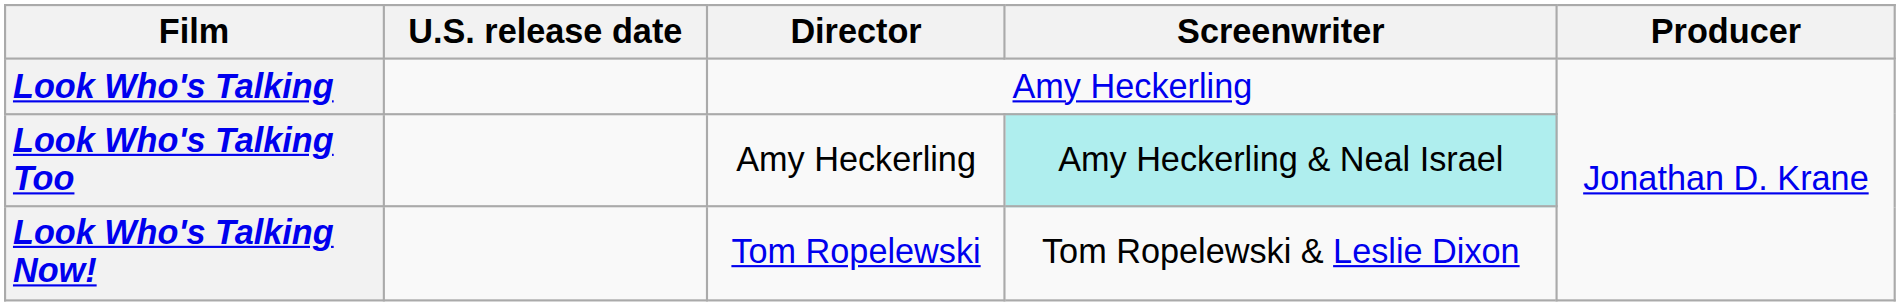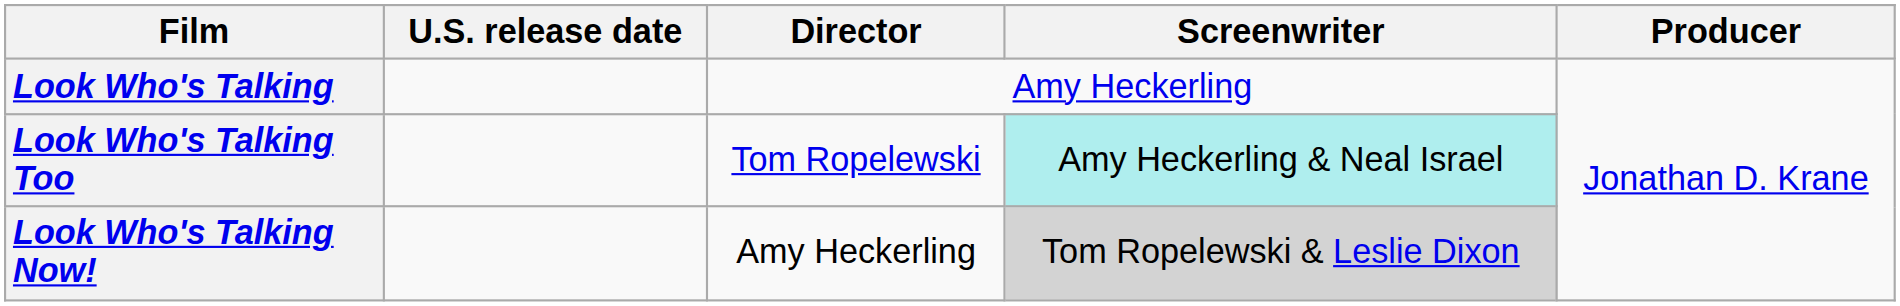 <table class="wikitable plainrowheaders" style="text-align:center" width=100%>
 <tr>
 <th scope="col" style="width:20%;">Film</th>
 <th scope="col">U.S. release date</th>
 <th scope="col">Director</th>
 <th scope="col">Screenwriter</th>
 <th scope="col">Producer</th>
 </tr>
 <tr>
 <th scope="row" style="text-align:left"><em><a href='#'>Look Who's Talking</a></em></th>
 <td></td>
 <td colspan="2"><a href='#'>Amy Heckerling</a></td>
 <td rowspan="3"><a href='#'>Jonathan D. Krane</a></td>
 </tr>
 <tr>
 <th scope="row" style="text-align:left"><em><a href='#'>Look Who's Talking Too</a></em></th>
 <td></td>
-<td>Amy Heckerling</td>
+<td><a href='#'>Tom Ropelewski</a></td>
 <td style="background: paleturquoise;">Amy Heckerling & Neal Israel</td>
 </tr>
 <tr>
 <th scope="row" style="text-align:left"><em><a href='#'>Look Who's Talking Now!</a></em></th>
 <td></td>
-<td><a href='#'>Tom Ropelewski</a></td>
-<td>Tom Ropelewski & <a href='#'>Leslie Dixon</a></td>
+<td>Amy Heckerling</td>
+<td style="background: lightgrey;">Tom Ropelewski & <a href='#'>Leslie Dixon</a></td>
 </tr>
 </table>
